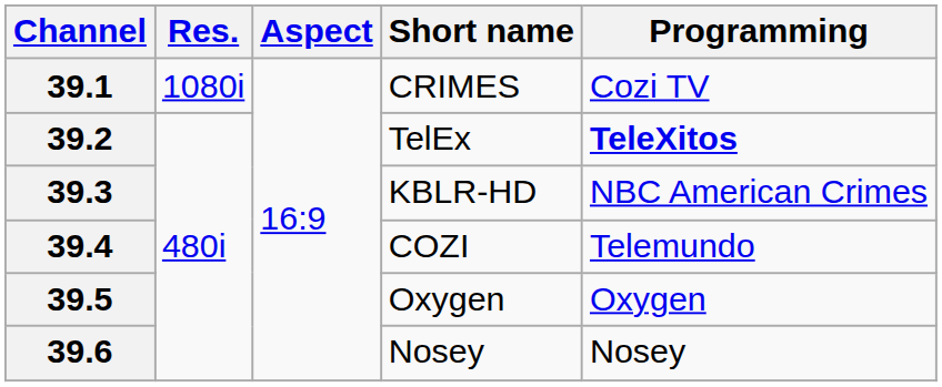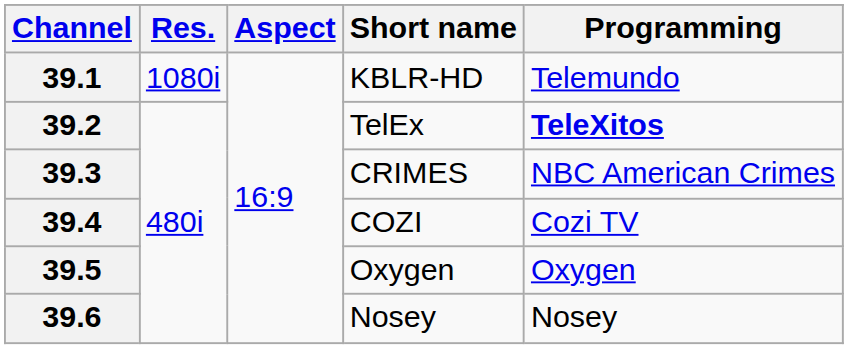 <table class="wikitable">
 <tr>
 <th scope = "col"><a href='#'>Channel</a></th>
 <th scope = "col"><a href='#'>Res.</a></th>
 <th scope = "col"><a href='#'>Aspect</a></th>
 <th scope = "col">Short name</th>
 <th scope = "col">Programming</th>
 </tr>
 <tr>
 <th scope = "row">39.1</th>
 <td><a href='#'>1080i</a></td>
 <td rowspan=6><a href='#'>16:9</a></td>
-<td>CRIMES</td>
-<td><a href='#'>Cozi TV</a></td>
+<td>KBLR-HD</td>
+<td><a href='#'>Telemundo</a></td>
 </tr>
 <tr>
 <th scope = "row">39.2</th>
 <td rowspan=5><a href='#'>480i</a></td>
 <td>TelEx</td>
 <td><strong><a href='#'>TeleXitos</a></strong></td>
 </tr>
 <tr>
 <th scope = "row">39.3</th>
-<td>KBLR-HD</td>
+<td>CRIMES</td>
 <td><a href='#'>NBC American Crimes</a></td>
 </tr>
 <tr>
 <th scope = "row">39.4</th>
 <td>COZI</td>
-<td><a href='#'>Telemundo</a></td>
+<td><a href='#'>Cozi TV</a></td>
 </tr>
 <tr>
 <th scope = "row">39.5</th>
 <td>Oxygen</td>
 <td><a href='#'>Oxygen</a></td>
 </tr>
 <tr>
 <th scope = "row">39.6</th>
 <td>Nosey</td>
 <td>Nosey</td>
 </tr>
 </table>
